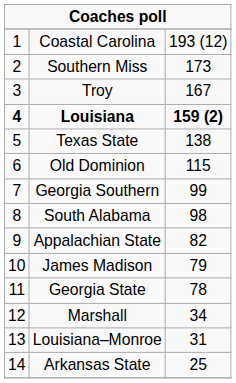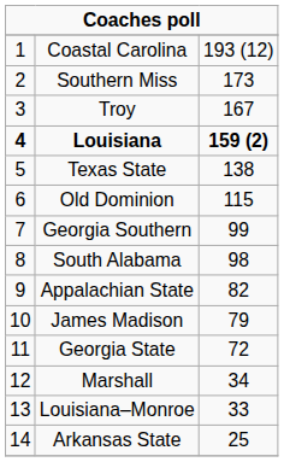 <table class="wikitable">
 <tr align="center">
 <td align="center" Colspan="3"><strong>Coaches poll</strong></td>
 </tr>
 <tr align="center">
 </tr>
 <tr align="center">
 <td>1</td>
 <td>Coastal Carolina</td>
 <td>193 (12)</td>
 </tr>
 <tr align="center">
 <td>2</td>
 <td>Southern Miss</td>
 <td>173</td>
 </tr>
 <tr align="center">
 <td>3</td>
 <td>Troy</td>
 <td>167</td>
 </tr>
 <tr align="center">
 <td><strong>4</strong></td>
 <td><strong>Louisiana</strong></td>
 <td><strong>159 (2)</strong></td>
 </tr>
 <tr align="center">
 <td>5</td>
 <td>Texas State</td>
 <td>138</td>
 </tr>
 <tr align="center">
 <td>6</td>
 <td>Old Dominion</td>
 <td>115</td>
 </tr>
 <tr align="center">
 <td>7</td>
 <td>Georgia Southern</td>
 <td>99</td>
 </tr>
 <tr align="center">
 <td>8</td>
 <td>South Alabama</td>
 <td>98</td>
 </tr>
 <tr align="center">
 <td>9</td>
 <td>Appalachian State</td>
 <td>82</td>
 </tr>
 <tr align="center">
 <td>10</td>
 <td>James Madison</td>
 <td>79</td>
 </tr>
 <tr align="center">
 <td>11</td>
 <td>Georgia State</td>
-<td>78</td>
+<td>72</td>
 </tr>
 <tr align="center">
 <td>12</td>
 <td>Marshall</td>
 <td>34</td>
 </tr>
 <tr align="center">
 <td>13</td>
 <td>Louisiana–Monroe</td>
-<td>31</td>
+<td>33</td>
 </tr>
 <tr align="center">
 <td>14</td>
 <td>Arkansas State</td>
 <td>25</td>
 </tr>
 <tr align="center">
 </tr>
 </table>
